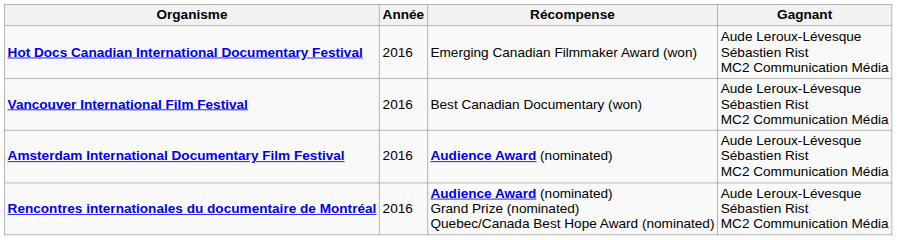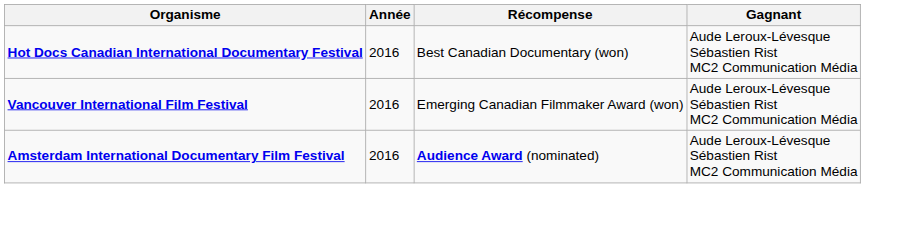 <table class="wikitable">
 <tr>
 <th>Organisme</th>
 <th>Année</th>
 <th>Récompense</th>
 <th>Gagnant</th>
 </tr>
 <tr>
 <td><strong><a href='#'>Hot Docs Canadian International Documentary Festival</a></strong></td>
 <td>2016</td>
-<td>Emerging Canadian Filmmaker Award (won)</td>
+<td>Best Canadian Documentary (won)</td>
 <td>Aude Leroux-Lévesque <br>Sébastien Rist <br>MC2 Communication Média</td>
 </tr>
 <tr>
 <td><strong><a href='#'>Vancouver International Film Festival</a></strong></td>
 <td>2016</td>
-<td>Best Canadian Documentary (won)</td>
+<td>Emerging Canadian Filmmaker Award (won)</td>
 <td>Aude Leroux-Lévesque<br>Sébastien Rist<br>MC2 Communication Média</td>
 </tr>
 <tr>
 <td><strong><a href='#'>Amsterdam International Documentary Film Festival</a></strong></td>
 <td>2016</td>
 <td><strong><a href='#'>Audience Award</a></strong> (nominated)</td>
 <td>Aude Leroux-Lévesque <br>Sébastien Rist <br>MC2 Communication Média</td>
 </tr>
-<tr>
-<td><strong><a href='#'>Rencontres internationales du documentaire de Montréal</a></strong></td>
-<td>2016</td>
-<td><strong><a href='#'>Audience Award</a></strong> (nominated)<br>Grand Prize (nominated)<br>Quebec/Canada Best Hope Award (nominated)</td>
-<td>Aude Leroux-Lévesque<br>Sébastien Rist<br>MC2 Communication Média</td>
-</tr>
 </table>
